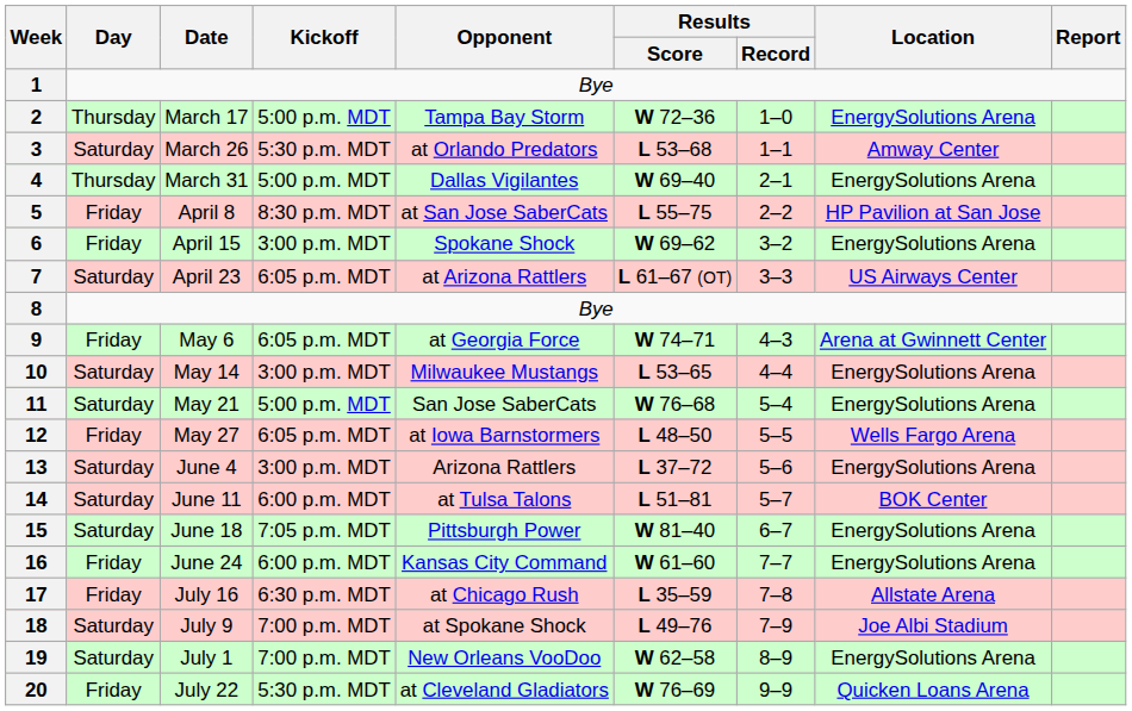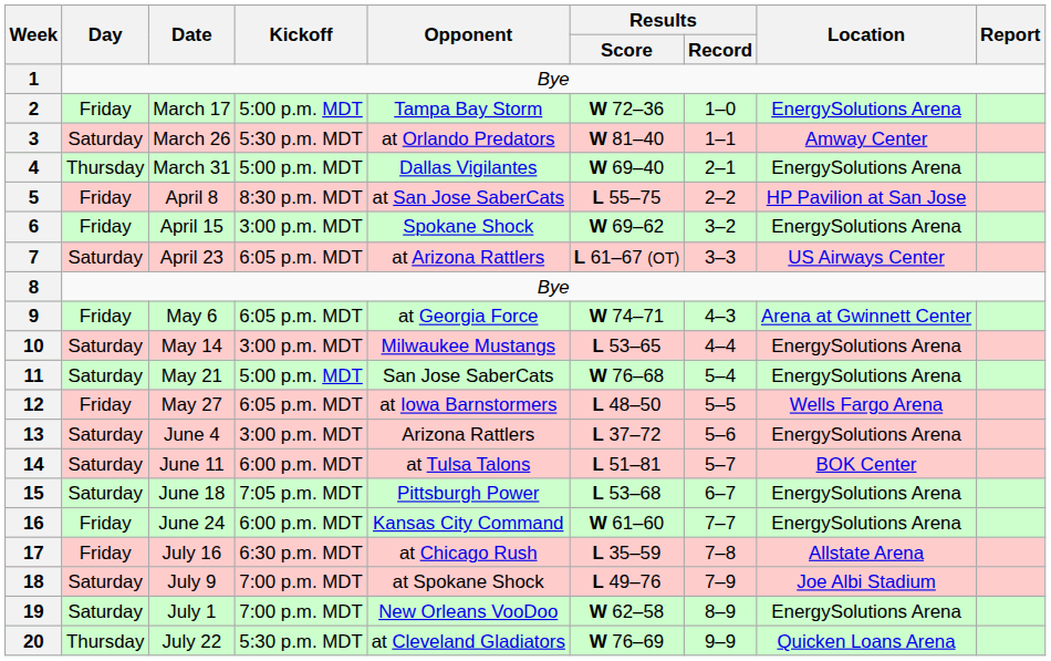 <table class="wikitable" style="font-size: 95%;">
 <tr>
 <th rowspan="2">Week</th>
 <th rowspan="2">Day</th>
 <th rowspan="2">Date</th>
 <th rowspan="2">Kickoff</th>
 <th rowspan="2">Opponent</th>
 <th colspan="2">Results</th>
 <th rowspan="2">Location</th>
 <th rowspan="2">Report</th>
 </tr>
 <tr>
 <th>Score</th>
 <th>Record</th>
 </tr>
 <tr style=>
 <th align="center">1</th>
 <td colspan="9" align="center" valign="middle"><em>Bye</em></td>
 </tr>
 <tr style= background:#ccffcc;>
 <th align="center">2</th>
-<td align="center">Thursday</td>
+<td align="center">Friday</td>
 <td align="center">March 17</td>
 <td align="center">5:00 p.m. <a href='#'>MDT</a></td>
 <td align="center"><a href='#'>Tampa Bay Storm</a></td>
 <td align="center"><strong>W</strong> 72–36</td>
 <td align="center">1–0</td>
 <td align="center"><a href='#'>EnergySolutions Arena</a></td>
 <td align="center"></td>
 </tr>
 <tr style= background:#ffcccc;>
 <th align="center">3</th>
 <td align="center">Saturday</td>
 <td align="center">March 26</td>
 <td align="center">5:30 p.m. MDT</td>
 <td align="center">at <a href='#'>Orlando Predators</a></td>
-<td align="center"><strong>L</strong> 53–68</td>
+<td align="center"><strong>W</strong> 81–40</td>
 <td align="center">1–1</td>
 <td align="center"><a href='#'>Amway Center</a></td>
 <td align="center"></td>
 </tr>
 <tr style= background:#ccffcc;>
 <th align="center">4</th>
 <td align="center">Thursday</td>
 <td align="center">March 31</td>
 <td align="center">5:00 p.m. MDT</td>
 <td align="center"><a href='#'>Dallas Vigilantes</a></td>
 <td align="center"><strong>W</strong> 69–40</td>
 <td align="center">2–1</td>
 <td align="center">EnergySolutions Arena</td>
 <td align="center"></td>
 </tr>
 <tr style= background:#ffcccc;>
 <th align="center">5</th>
 <td align="center">Friday</td>
 <td align="center">April 8</td>
 <td align="center">8:30 p.m. MDT</td>
 <td align="center">at <a href='#'>San Jose SaberCats</a></td>
 <td align="center"><strong>L</strong> 55–75</td>
 <td align="center">2–2</td>
 <td align="center"><a href='#'>HP Pavilion at San Jose</a></td>
 <td align="center"></td>
 </tr>
 <tr style= background:#ccffcc;>
 <th align="center">6</th>
 <td align="center">Friday</td>
 <td align="center">April 15</td>
 <td align="center">3:00 p.m. MDT</td>
 <td align="center"><a href='#'>Spokane Shock</a></td>
 <td align="center"><strong>W</strong> 69–62</td>
 <td align="center">3–2</td>
 <td align="center">EnergySolutions Arena</td>
 <td align="center"></td>
 </tr>
 <tr style= background:#ffcccc;>
 <th align="center">7</th>
 <td align="center">Saturday</td>
 <td align="center">April 23</td>
 <td align="center">6:05 p.m. MDT</td>
 <td align="center">at <a href='#'>Arizona Rattlers</a></td>
 <td align="center"><strong>L</strong> 61–67 <small>(OT)</small></td>
 <td align="center">3–3</td>
 <td align="center"><a href='#'>US Airways Center</a></td>
 <td align="center"></td>
 </tr>
 <tr style=>
 <th align="center">8</th>
 <td colspan="9" align="center" valign="middle"><em>Bye</em></td>
 </tr>
 <tr style= background:#ccffcc;>
 <th align="center">9</th>
 <td align="center">Friday</td>
 <td align="center">May 6</td>
 <td align="center">6:05 p.m. MDT</td>
 <td align="center">at <a href='#'>Georgia Force</a></td>
 <td align="center"><strong>W</strong> 74–71</td>
 <td align="center">4–3</td>
 <td align="center"><a href='#'>Arena at Gwinnett Center</a></td>
 <td align="center"></td>
 </tr>
 <tr style= background:#ffcccc;>
 <th align="center">10</th>
 <td align="center">Saturday</td>
 <td align="center">May 14</td>
 <td align="center">3:00 p.m. MDT</td>
 <td align="center"><a href='#'>Milwaukee Mustangs</a></td>
 <td align="center"><strong>L</strong> 53–65</td>
 <td align="center">4–4</td>
 <td align="center">EnergySolutions Arena</td>
 <td align="center"></td>
 </tr>
 <tr style= background:#ccffcc;>
 <th align="center">11</th>
 <td align="center">Saturday</td>
 <td align="center">May 21</td>
 <td align="center">5:00 p.m. <a href='#'>MDT</a></td>
 <td align="center">San Jose SaberCats</td>
 <td align="center"><strong>W</strong> 76–68</td>
 <td align="center">5–4</td>
 <td align="center">EnergySolutions Arena</td>
 <td align="center"></td>
 </tr>
 <tr style= background:#ffcccc;>
 <th align="center">12</th>
 <td align="center">Friday</td>
 <td align="center">May 27</td>
 <td align="center">6:05 p.m. MDT</td>
 <td align="center">at <a href='#'>Iowa Barnstormers</a></td>
 <td align="center"><strong>L</strong> 48–50</td>
 <td align="center">5–5</td>
 <td align="center"><a href='#'>Wells Fargo Arena</a></td>
 <td align="center"></td>
 </tr>
 <tr style= background:#ffcccc;>
 <th align="center">13</th>
 <td align="center">Saturday</td>
 <td align="center">June 4</td>
 <td align="center">3:00 p.m. MDT</td>
 <td align="center">Arizona Rattlers</td>
 <td align="center"><strong>L</strong> 37–72</td>
 <td align="center">5–6</td>
 <td align="center">EnergySolutions Arena</td>
 <td align="center"></td>
 </tr>
 <tr style= background:#ffcccc;>
 <th align="center">14</th>
 <td align="center">Saturday</td>
 <td align="center">June 11</td>
 <td align="center">6:00 p.m. MDT</td>
 <td align="center">at <a href='#'>Tulsa Talons</a></td>
 <td align="center"><strong>L</strong> 51–81</td>
 <td align="center">5–7</td>
 <td align="center"><a href='#'>BOK Center</a></td>
 <td align="center"></td>
 </tr>
 <tr style= background:#ccffcc;>
 <th align="center">15</th>
 <td align="center">Saturday</td>
 <td align="center">June 18</td>
 <td align="center">7:05 p.m. MDT</td>
 <td align="center"><a href='#'>Pittsburgh Power</a></td>
-<td align="center"><strong>W</strong> 81–40</td>
+<td align="center"><strong>L</strong> 53–68</td>
 <td align="center">6–7</td>
 <td align="center">EnergySolutions Arena</td>
 <td align="center"></td>
 </tr>
 <tr style= background:#ccffcc;>
 <th align="center">16</th>
 <td align="center">Friday</td>
 <td align="center">June 24</td>
 <td align="center">6:00 p.m. MDT</td>
 <td align="center"><a href='#'>Kansas City Command</a></td>
 <td align="center"><strong>W</strong> 61–60</td>
 <td align="center">7–7</td>
 <td align="center">EnergySolutions Arena</td>
 <td align="center"></td>
 </tr>
 <tr style= background:#ffcccc;>
 <th align="center">17</th>
 <td align="center">Friday</td>
 <td align="center">July 16</td>
 <td align="center">6:30 p.m. MDT</td>
 <td align="center">at <a href='#'>Chicago Rush</a></td>
 <td align="center"><strong>L</strong> 35–59</td>
 <td align="center">7–8</td>
 <td align="center"><a href='#'>Allstate Arena</a></td>
 <td align="center"></td>
 </tr>
 <tr style= background:#ffcccc;>
 <th align="center">18</th>
 <td align="center">Saturday</td>
 <td align="center">July 9</td>
 <td align="center">7:00 p.m. MDT</td>
 <td align="center">at Spokane Shock</td>
 <td align="center"><strong>L</strong> 49–76</td>
 <td align="center">7–9</td>
 <td align="center"><a href='#'>Joe Albi Stadium</a></td>
 <td align="center"></td>
 </tr>
 <tr style= background:#ccffcc;>
 <th align="center">19</th>
 <td align="center">Saturday</td>
 <td align="center">July 1</td>
 <td align="center">7:00 p.m. MDT</td>
 <td align="center"><a href='#'>New Orleans VooDoo</a></td>
 <td align="center"><strong>W</strong> 62–58</td>
 <td align="center">8–9</td>
 <td align="center">EnergySolutions Arena</td>
 <td align="center"></td>
 </tr>
 <tr style= background:#ccffcc;>
 <th align="center">20</th>
-<td align="center">Friday</td>
+<td align="center">Thursday</td>
 <td align="center">July 22</td>
 <td align="center">5:30 p.m. MDT</td>
 <td align="center">at <a href='#'>Cleveland Gladiators</a></td>
 <td align="center"><strong>W</strong> 76–69</td>
 <td align="center">9–9</td>
 <td align="center"><a href='#'>Quicken Loans Arena</a></td>
 <td align="center"></td>
 </tr>
 </table>
